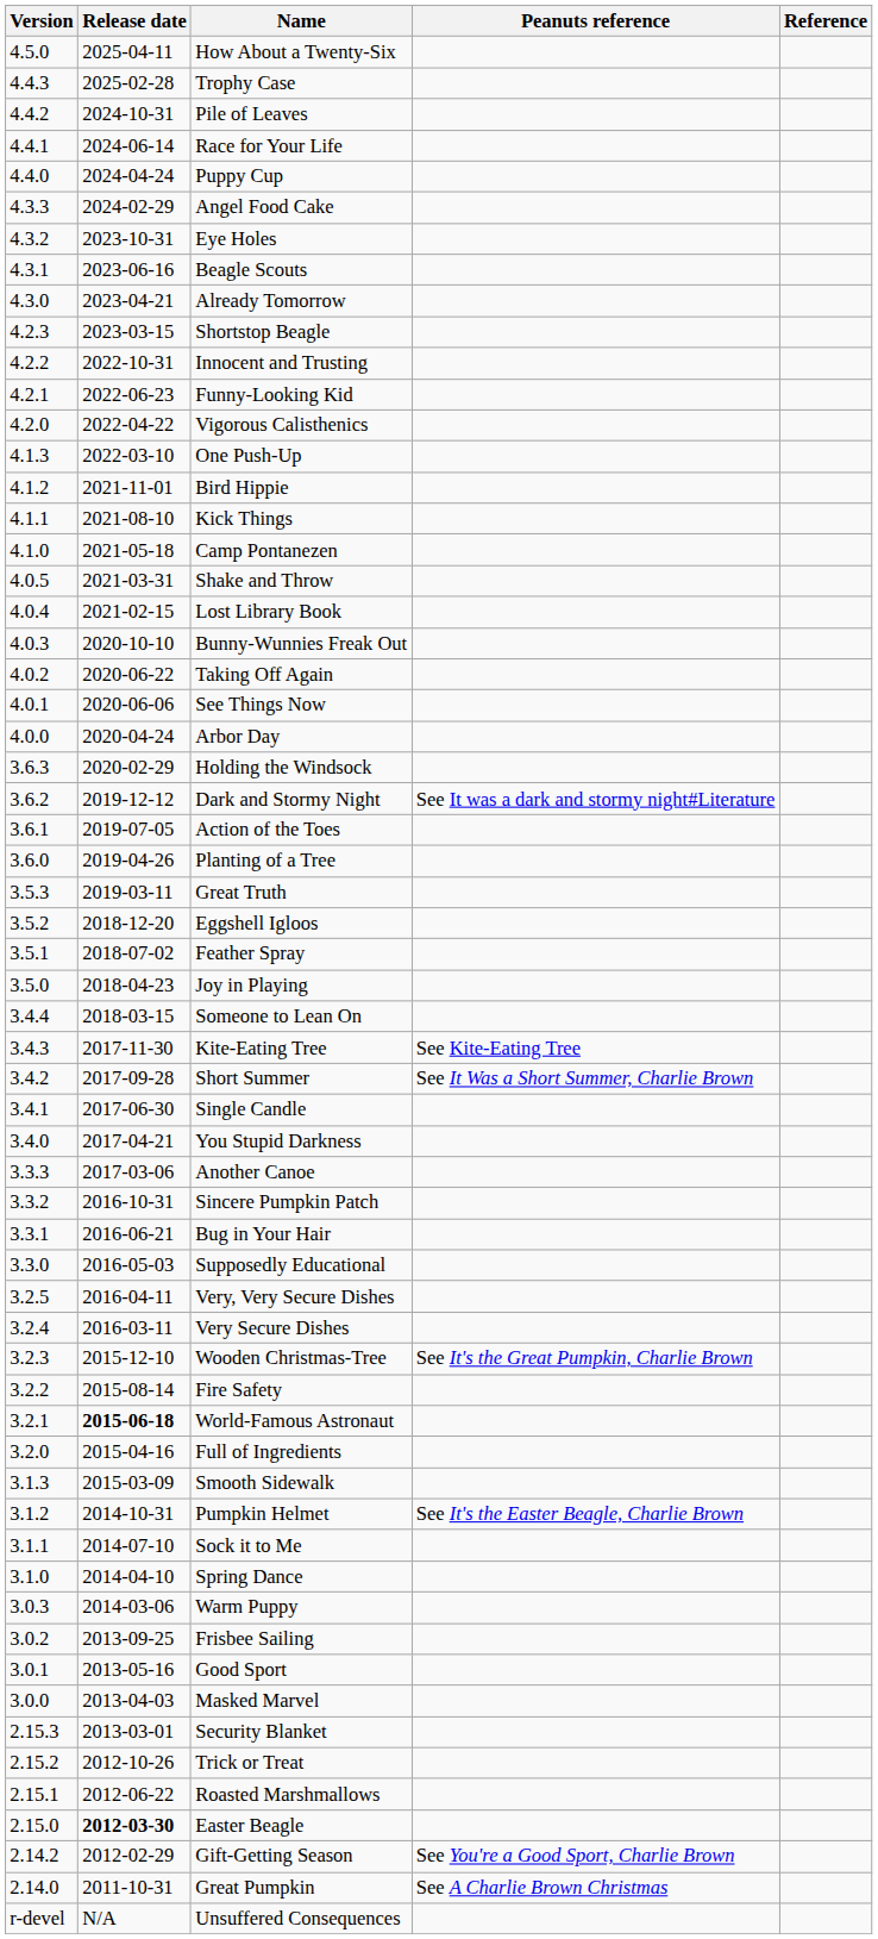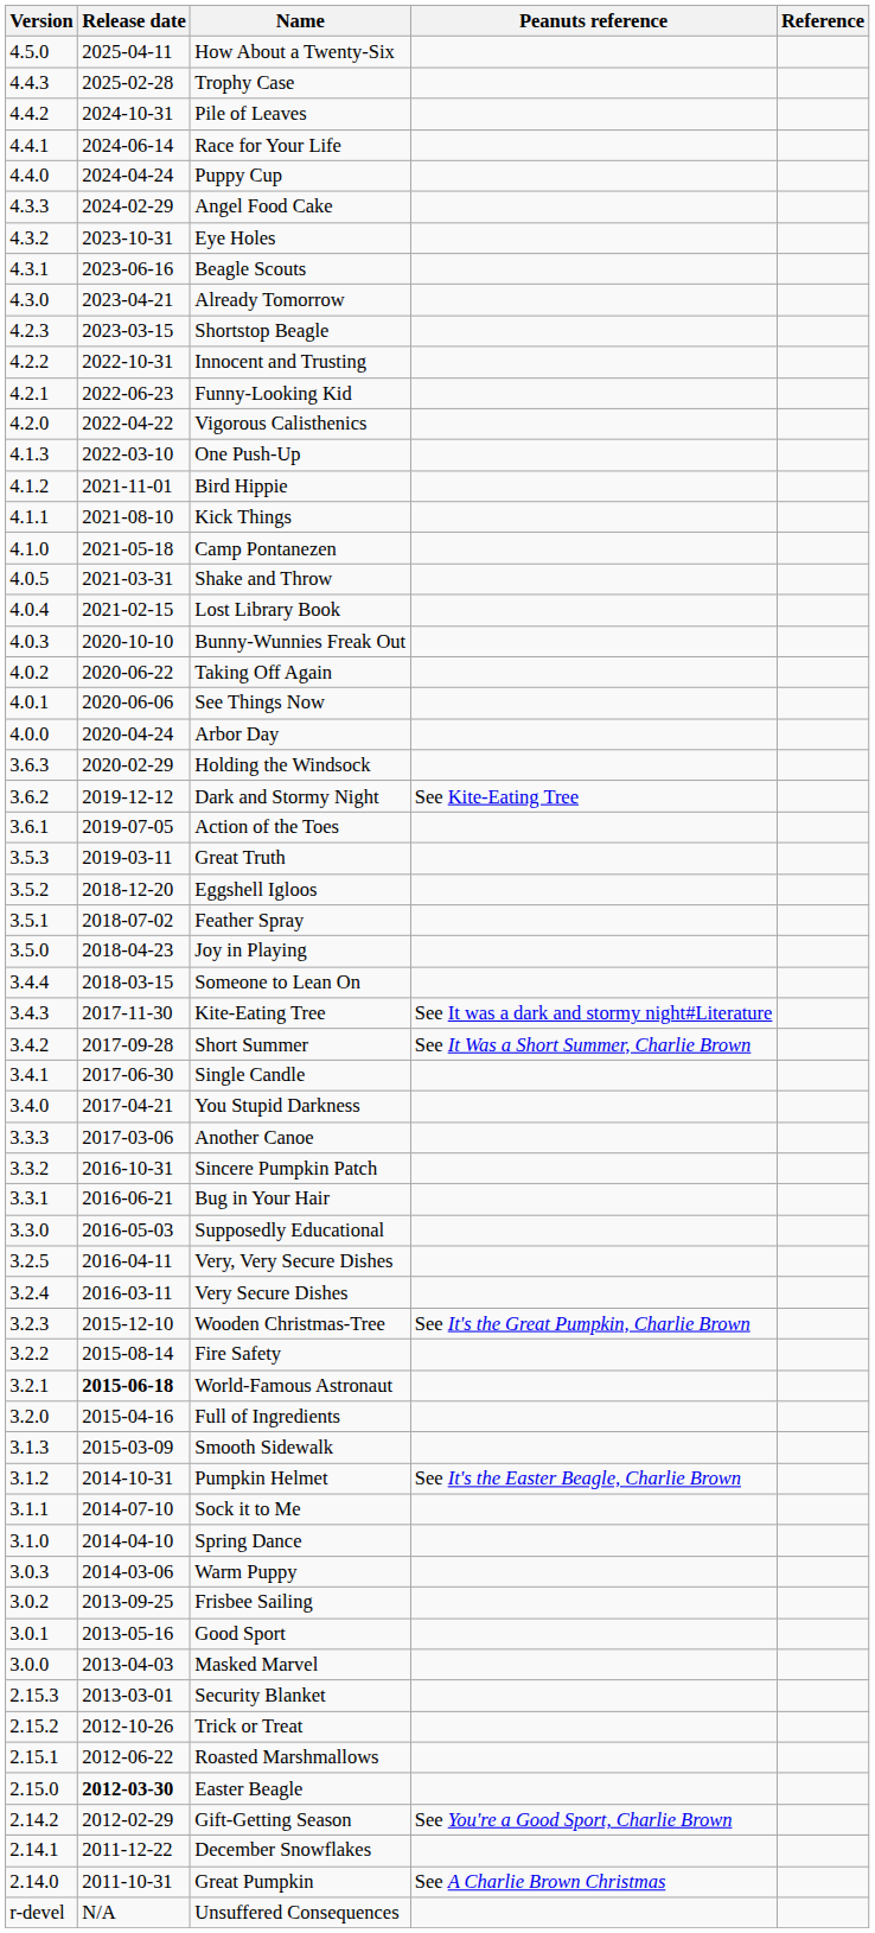 <table class="wikitable">
 <tr>
 <th>Version</th>
 <th>Release date</th>
 <th>Name</th>
 <th>Peanuts reference</th>
 <th>Reference</th>
 </tr>
 <tr>
 <td>4.5.0</td>
 <td>2025-04-11</td>
 <td>How About a Twenty-Six</td>
 <td></td>
 <td></td>
 </tr>
 <tr>
 <td>4.4.3</td>
 <td>2025-02-28</td>
 <td>Trophy Case</td>
 <td></td>
 <td></td>
 </tr>
 <tr>
 <td>4.4.2</td>
 <td>2024-10-31</td>
 <td>Pile of Leaves</td>
 <td></td>
 <td></td>
 </tr>
 <tr>
 <td>4.4.1</td>
 <td>2024-06-14</td>
 <td>Race for Your Life</td>
 <td></td>
 <td></td>
 </tr>
 <tr>
 <td>4.4.0</td>
 <td>2024-04-24</td>
 <td>Puppy Cup</td>
 <td></td>
 <td></td>
 </tr>
 <tr>
 <td>4.3.3</td>
 <td>2024-02-29</td>
 <td>Angel Food Cake</td>
 <td></td>
 <td></td>
 </tr>
 <tr>
 <td>4.3.2</td>
 <td>2023-10-31</td>
 <td>Eye Holes</td>
 <td></td>
 <td></td>
 </tr>
 <tr>
 <td>4.3.1</td>
 <td>2023-06-16</td>
 <td>Beagle Scouts</td>
 <td></td>
 <td></td>
 </tr>
 <tr>
 <td>4.3.0</td>
 <td>2023-04-21</td>
 <td>Already Tomorrow</td>
 <td></td>
 <td></td>
 </tr>
 <tr>
 <td>4.2.3</td>
 <td>2023-03-15</td>
 <td>Shortstop Beagle</td>
 <td></td>
 <td></td>
 </tr>
 <tr>
 <td>4.2.2</td>
 <td>2022-10-31</td>
 <td>Innocent and Trusting</td>
 <td></td>
 <td></td>
 </tr>
 <tr>
 <td>4.2.1</td>
 <td>2022-06-23</td>
 <td>Funny-Looking Kid</td>
 <td></td>
 <td></td>
 </tr>
 <tr>
 <td>4.2.0</td>
 <td>2022-04-22</td>
 <td>Vigorous Calisthenics</td>
 <td></td>
 <td></td>
 </tr>
 <tr>
 <td>4.1.3</td>
 <td>2022-03-10</td>
 <td>One Push-Up</td>
 <td></td>
 <td></td>
 </tr>
 <tr>
 <td>4.1.2</td>
 <td>2021-11-01</td>
 <td>Bird Hippie</td>
 <td></td>
 <td></td>
 </tr>
 <tr>
 <td>4.1.1</td>
 <td>2021-08-10</td>
 <td>Kick Things</td>
 <td></td>
 <td></td>
 </tr>
 <tr>
 <td>4.1.0</td>
 <td>2021-05-18</td>
 <td>Camp Pontanezen</td>
 <td></td>
 <td></td>
 </tr>
 <tr>
 <td>4.0.5</td>
 <td>2021-03-31</td>
 <td>Shake and Throw</td>
 <td></td>
 <td></td>
 </tr>
 <tr>
 <td>4.0.4</td>
 <td>2021-02-15</td>
 <td>Lost Library Book</td>
 <td></td>
 <td></td>
 </tr>
 <tr>
 <td>4.0.3</td>
 <td>2020-10-10</td>
 <td>Bunny-Wunnies Freak Out</td>
 <td></td>
 <td></td>
 </tr>
 <tr>
 <td>4.0.2</td>
 <td>2020-06-22</td>
 <td>Taking Off Again</td>
 <td></td>
 <td></td>
 </tr>
 <tr>
 <td>4.0.1</td>
 <td>2020-06-06</td>
 <td>See Things Now</td>
 <td></td>
 <td></td>
 </tr>
 <tr>
 <td>4.0.0</td>
 <td>2020-04-24</td>
 <td>Arbor Day</td>
 <td></td>
 <td></td>
 </tr>
 <tr>
 <td>3.6.3</td>
 <td>2020-02-29</td>
 <td>Holding the Windsock</td>
 <td></td>
 <td></td>
 </tr>
 <tr>
 <td>3.6.2</td>
 <td>2019-12-12</td>
 <td>Dark and Stormy Night</td>
-<td>See <a href='#'>It was a dark and stormy night#Literature</a></td>
+<td>See <a href='#'>Kite-Eating Tree</a></td>
 <td></td>
 </tr>
 <tr>
 <td>3.6.1</td>
 <td>2019-07-05</td>
 <td>Action of the Toes</td>
-<td></td>
-<td></td>
-</tr>
-<tr>
-<td>3.6.0</td>
-<td>2019-04-26</td>
-<td>Planting of a Tree</td>
 <td></td>
 <td></td>
 </tr>
 <tr>
 <td>3.5.3</td>
 <td>2019-03-11</td>
 <td>Great Truth</td>
 <td></td>
 <td></td>
 </tr>
 <tr>
 <td>3.5.2</td>
 <td>2018-12-20</td>
 <td>Eggshell Igloos</td>
 <td></td>
 <td></td>
 </tr>
 <tr>
 <td>3.5.1</td>
 <td>2018-07-02</td>
 <td>Feather Spray</td>
 <td></td>
 <td></td>
 </tr>
 <tr>
 <td>3.5.0</td>
 <td>2018-04-23</td>
 <td>Joy in Playing</td>
 <td></td>
 <td></td>
 </tr>
 <tr>
 <td>3.4.4</td>
 <td>2018-03-15</td>
 <td>Someone to Lean On</td>
 <td></td>
 <td></td>
 </tr>
 <tr>
 <td>3.4.3</td>
 <td>2017-11-30</td>
 <td>Kite-Eating Tree</td>
-<td>See <a href='#'>Kite-Eating Tree</a></td>
+<td>See <a href='#'>It was a dark and stormy night#Literature</a></td>
 <td></td>
 </tr>
 <tr>
 <td>3.4.2</td>
 <td>2017-09-28</td>
 <td>Short Summer</td>
 <td>See <em><a href='#'>It Was a Short Summer, Charlie Brown</a></em></td>
 <td></td>
 </tr>
 <tr>
 <td>3.4.1</td>
 <td>2017-06-30</td>
 <td>Single Candle</td>
 <td></td>
 <td></td>
 </tr>
 <tr>
 <td>3.4.0</td>
 <td>2017-04-21</td>
 <td>You Stupid Darkness</td>
 <td></td>
 <td></td>
 </tr>
 <tr>
 <td>3.3.3</td>
 <td>2017-03-06</td>
 <td>Another Canoe</td>
 <td></td>
 <td></td>
 </tr>
 <tr>
 <td>3.3.2</td>
 <td>2016-10-31</td>
 <td>Sincere Pumpkin Patch</td>
 <td></td>
 <td></td>
 </tr>
 <tr>
 <td>3.3.1</td>
 <td>2016-06-21</td>
 <td>Bug in Your Hair</td>
 <td></td>
 <td></td>
 </tr>
 <tr>
 <td>3.3.0</td>
 <td>2016-05-03</td>
 <td>Supposedly Educational</td>
 <td></td>
 <td></td>
 </tr>
 <tr>
 <td>3.2.5</td>
 <td>2016-04-11</td>
 <td>Very, Very Secure Dishes</td>
 <td></td>
 <td></td>
 </tr>
 <tr>
 <td>3.2.4</td>
 <td>2016-03-11</td>
 <td>Very Secure Dishes</td>
 <td></td>
 <td></td>
 </tr>
 <tr>
 <td>3.2.3</td>
 <td>2015-12-10</td>
 <td>Wooden Christmas-Tree</td>
 <td>See <em><a href='#'>It's the Great Pumpkin, Charlie Brown</a></em></td>
 <td></td>
 </tr>
 <tr>
 <td>3.2.2</td>
 <td>2015-08-14</td>
 <td>Fire Safety</td>
 <td></td>
 <td></td>
 </tr>
 <tr>
 <td>3.2.1</td>
 <td><strong>2015-06-18</strong></td>
 <td>World-Famous Astronaut</td>
 <td></td>
 <td></td>
 </tr>
 <tr>
 <td>3.2.0</td>
 <td>2015-04-16</td>
 <td>Full of Ingredients</td>
 <td></td>
 <td></td>
 </tr>
 <tr>
 <td>3.1.3</td>
 <td>2015-03-09</td>
 <td>Smooth Sidewalk</td>
 <td></td>
 <td></td>
 </tr>
 <tr>
 <td>3.1.2</td>
 <td>2014-10-31</td>
 <td>Pumpkin Helmet</td>
 <td>See <em><a href='#'>It's the Easter Beagle, Charlie Brown</a></em></td>
 <td></td>
 </tr>
 <tr>
 <td>3.1.1</td>
 <td>2014-07-10</td>
 <td>Sock it to Me</td>
 <td></td>
 <td></td>
 </tr>
 <tr>
 <td>3.1.0</td>
 <td>2014-04-10</td>
 <td>Spring Dance</td>
 <td></td>
 <td></td>
 </tr>
 <tr>
 <td>3.0.3</td>
 <td>2014-03-06</td>
 <td>Warm Puppy</td>
 <td></td>
 <td></td>
 </tr>
 <tr>
 <td>3.0.2</td>
 <td>2013-09-25</td>
 <td>Frisbee Sailing</td>
 <td></td>
 <td></td>
 </tr>
 <tr>
 <td>3.0.1</td>
 <td>2013-05-16</td>
 <td>Good Sport</td>
 <td></td>
 <td></td>
 </tr>
 <tr>
 <td>3.0.0</td>
 <td>2013-04-03</td>
 <td>Masked Marvel</td>
 <td></td>
 <td></td>
 </tr>
 <tr>
 <td>2.15.3</td>
 <td>2013-03-01</td>
 <td>Security Blanket</td>
 <td></td>
 <td></td>
 </tr>
 <tr>
 <td>2.15.2</td>
 <td>2012-10-26</td>
 <td>Trick or Treat</td>
 <td></td>
 <td></td>
 </tr>
 <tr>
 <td>2.15.1</td>
 <td>2012-06-22</td>
 <td>Roasted Marshmallows</td>
 <td></td>
 <td></td>
 </tr>
 <tr>
 <td>2.15.0</td>
 <td><strong>2012-03-30</strong></td>
 <td>Easter Beagle</td>
 <td></td>
 <td></td>
 </tr>
 <tr>
 <td>2.14.2</td>
 <td>2012-02-29</td>
 <td>Gift-Getting Season</td>
 <td>See <em><a href='#'>You're a Good Sport, Charlie Brown</a></em></td>
 <td></td>
 </tr>
 <tr>
+<td>2.14.1</td>
+<td>2011-12-22</td>
+<td>December Snowflakes</td>
+<td></td>
+<td></td>
+</tr>
+<tr>
 <td>2.14.0</td>
 <td>2011-10-31</td>
 <td>Great Pumpkin</td>
 <td>See <em><a href='#'>A Charlie Brown Christmas</a></em></td>
 <td></td>
 </tr>
 <tr>
 <td>r-devel</td>
 <td>N/A</td>
 <td>Unsuffered Consequences</td>
 <td></td>
 <td></td>
 </tr>
 </table>
